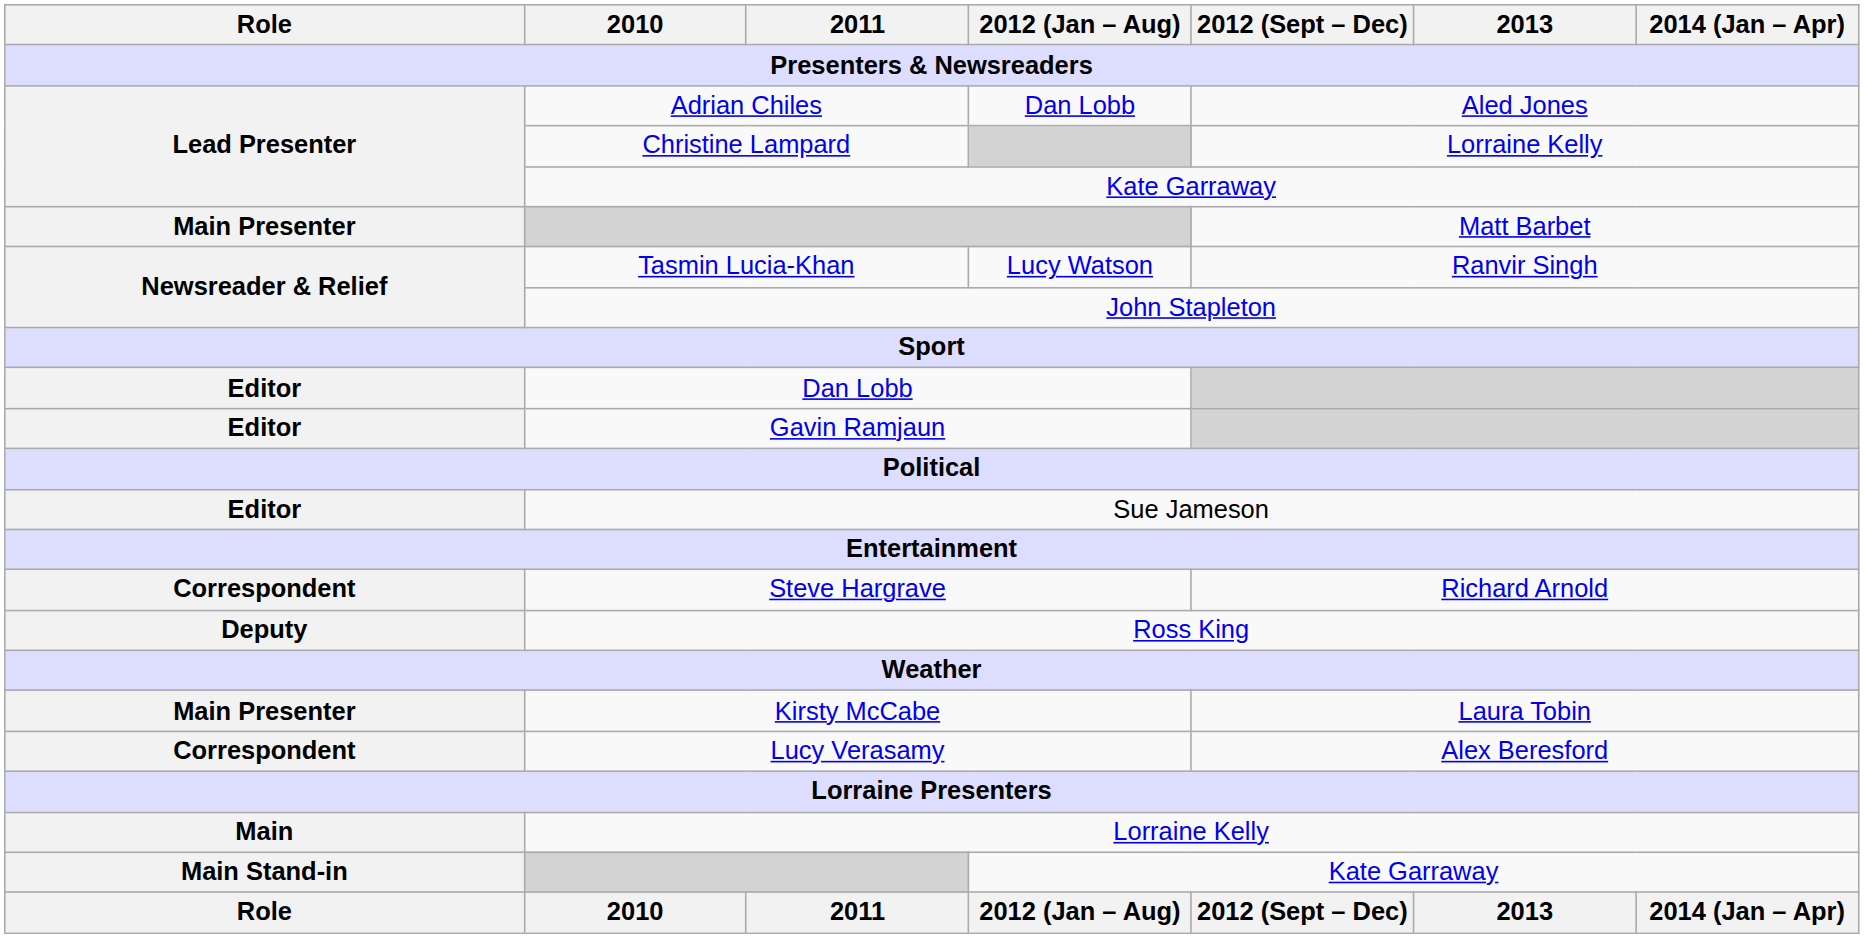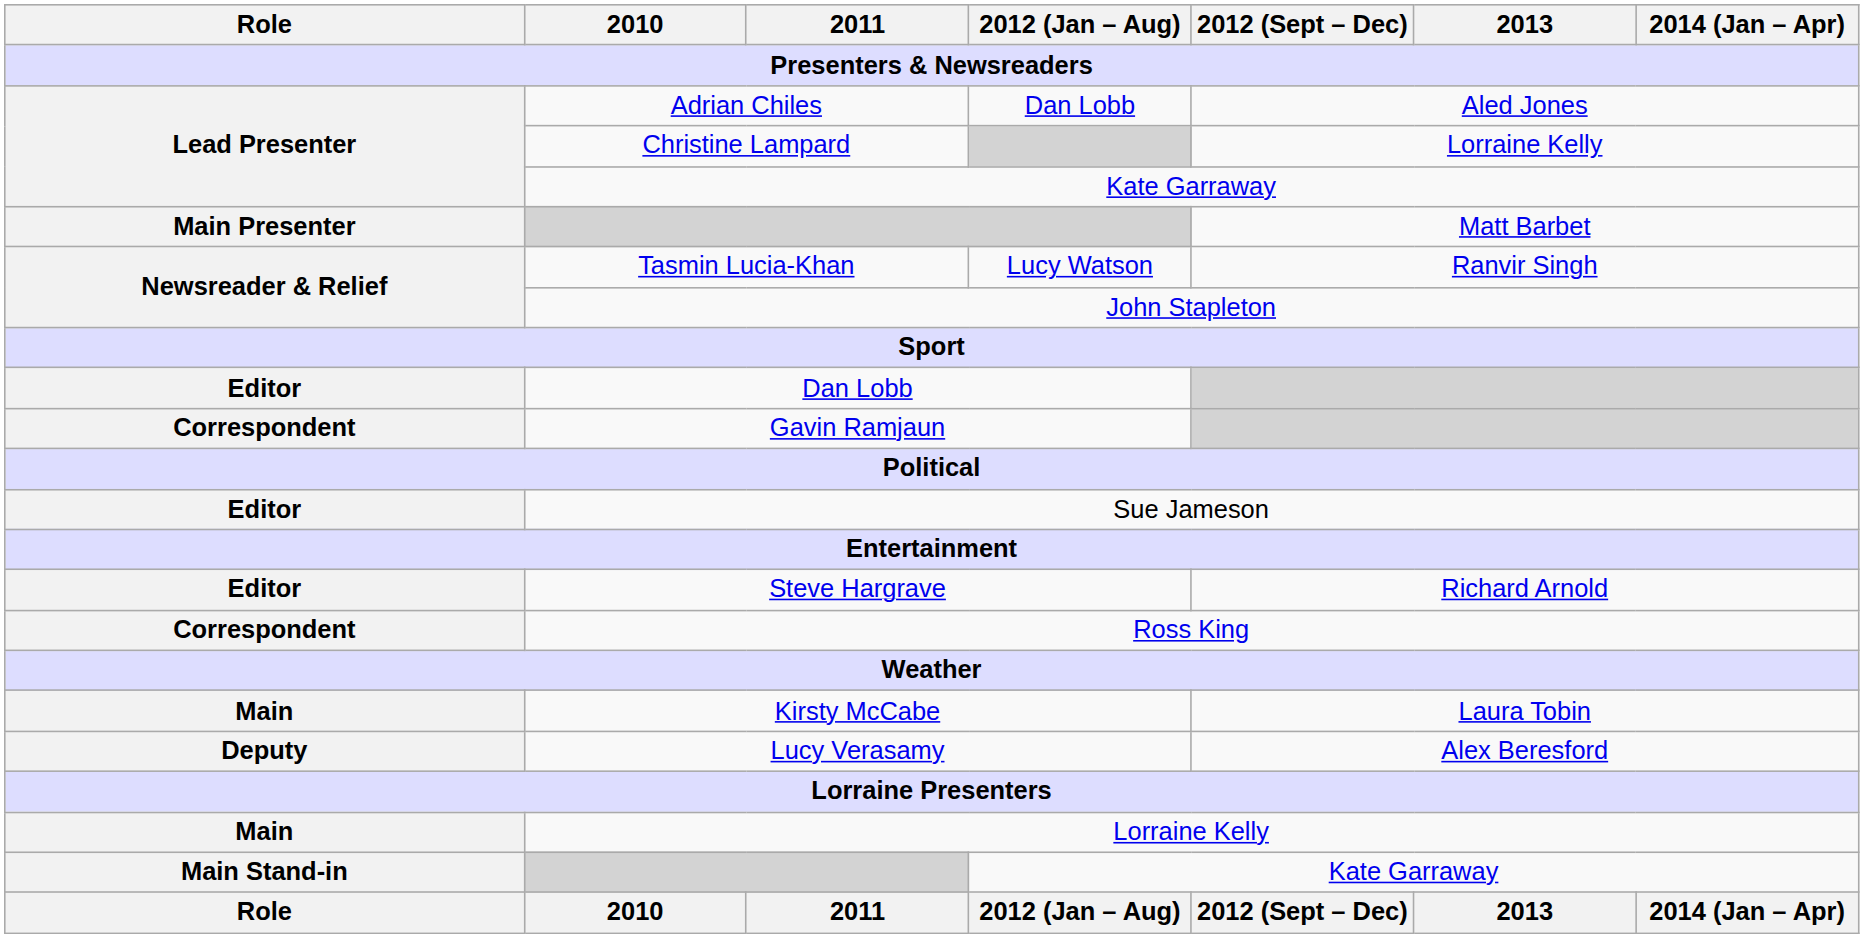 <table class="wikitable" style="text-align:center;">
 <tr>
 <th>Role</th>
 <th style="width:12%;">2010</th>
 <th style="width:12%;">2011</th>
 <th style="width:12%;">2012 (Jan – Aug)</th>
 <th style="width:12%;">2012 (Sept – Dec)</th>
 <th style="width:12%;">2013</th>
 <th style="width:12%;">2014 (Jan – Apr)</th>
 </tr>
 <tr>
 <th colspan="7" style="background-color:#ddf;">Presenters & Newsreaders</th>
 </tr>
 <tr>
 <th rowspan="3">Lead Presenter</th>
 <td colspan="2"><a href='#'>Adrian Chiles</a></td>
 <td><a href='#'>Dan Lobb</a></td>
 <td colspan="3"><a href='#'>Aled Jones</a></td>
 </tr>
 <tr>
 <td colspan="2"><a href='#'>Christine Lampard</a></td>
 <td colspan="1" style="background: #D3D3D3;"></td>
 <td colspan="3"><a href='#'>Lorraine Kelly</a></td>
 </tr>
 <tr>
 <td colspan="6"><a href='#'>Kate Garraway</a></td>
 </tr>
 <tr>
 <th>Main Presenter</th>
 <td colspan="3" style="background: #D3D3D3;"></td>
 <td colspan="3"><a href='#'>Matt Barbet</a></td>
 </tr>
 <tr>
 <th rowspan="2">Newsreader & Relief</th>
 <td colspan="2"><a href='#'>Tasmin Lucia-Khan</a></td>
 <td><a href='#'>Lucy Watson</a></td>
 <td colspan="3"><a href='#'>Ranvir Singh</a></td>
 </tr>
 <tr>
 <td colspan="6"><a href='#'>John Stapleton</a></td>
 </tr>
 <tr>
 <th colspan="7" style="background-color:#ddf;">Sport</th>
 </tr>
 <tr>
 <th>Editor</th>
 <td colspan="3"><a href='#'>Dan Lobb</a></td>
 <td colspan="3" style="background: #D3D3D3;"></td>
 </tr>
 <tr>
-<th>Editor</th>
+<th>Correspondent</th>
 <td colspan="3"><a href='#'>Gavin Ramjaun</a></td>
 <td colspan="3" style="background: #D3D3D3;"></td>
 </tr>
 <tr>
 <th colspan="7" style="background-color:#ddf;">Political</th>
 </tr>
 <tr>
 <th>Editor</th>
 <td colspan="6">Sue Jameson</td>
 </tr>
 <tr>
 <th colspan="7" style="background-color:#ddf;">Entertainment</th>
 </tr>
 <tr>
-<th>Correspondent</th>
+<th>Editor</th>
 <td colspan="3"><a href='#'>Steve Hargrave</a></td>
 <td colspan="3"><a href='#'>Richard Arnold</a></td>
 </tr>
 <tr>
-<th>Deputy</th>
+<th>Correspondent</th>
 <td colspan="6"><a href='#'>Ross King</a></td>
 </tr>
 <tr>
 <th colspan="7" style="background-color:#ddf;">Weather</th>
 </tr>
 <tr>
-<th>Main Presenter</th>
+<th>Main</th>
 <td colspan="3"><a href='#'>Kirsty McCabe</a></td>
 <td colspan="3"><a href='#'>Laura Tobin</a></td>
 </tr>
 <tr>
-<th>Correspondent</th>
+<th>Deputy</th>
 <td colspan="3"><a href='#'>Lucy Verasamy</a></td>
 <td colspan="3"><a href='#'>Alex Beresford</a></td>
 </tr>
 <tr>
 <th colspan="7" style="background-color:#ddf;">Lorraine Presenters</th>
 </tr>
 <tr>
 <th>Main</th>
 <td colspan="6"><a href='#'>Lorraine Kelly</a></td>
 </tr>
 <tr>
 <th>Main Stand-in</th>
 <td colspan="2" style="background: #D3D3D3;"></td>
 <td colspan="4"><a href='#'>Kate Garraway</a></td>
 </tr>
 <tr>
 <th>Role</th>
 <th style="width:10%;">2010</th>
 <th style="width:10%;">2011</th>
 <th style="width:10%;">2012 (Jan – Aug)</th>
 <th style="width:10%;">2012 (Sept – Dec)</th>
 <th style="width:10%;">2013</th>
 <th style="width:10%;">2014 (Jan – Apr)</th>
 </tr>
 </table>
